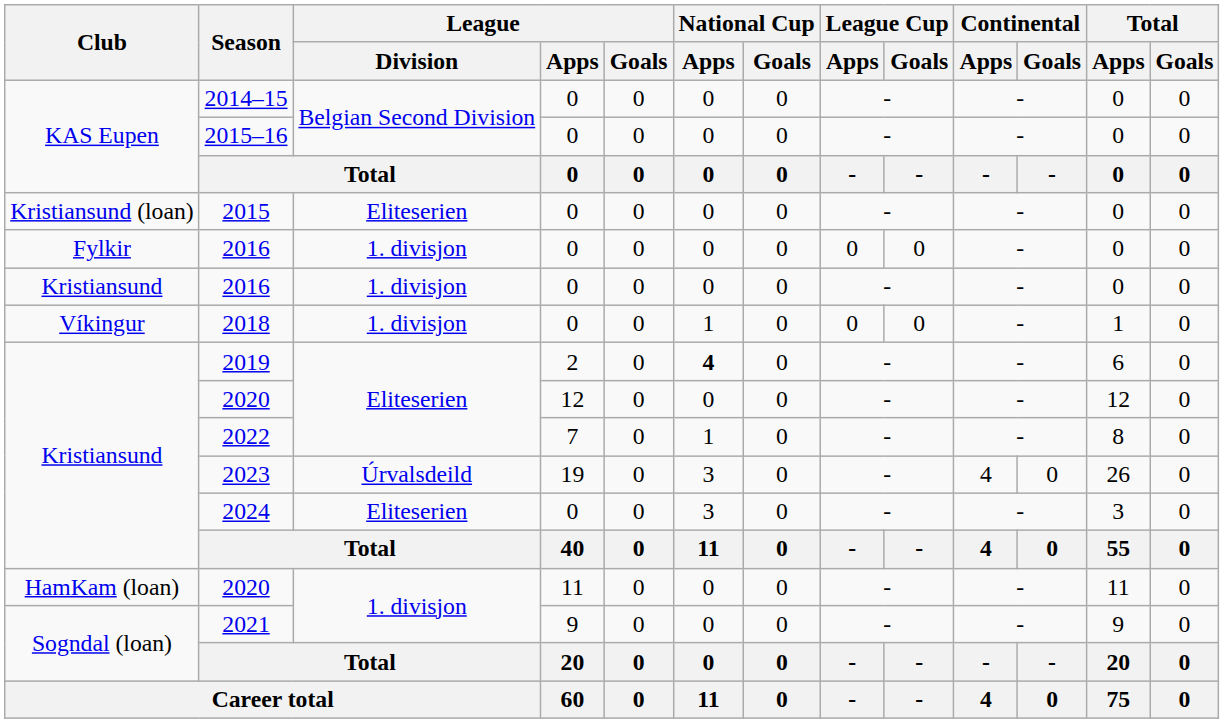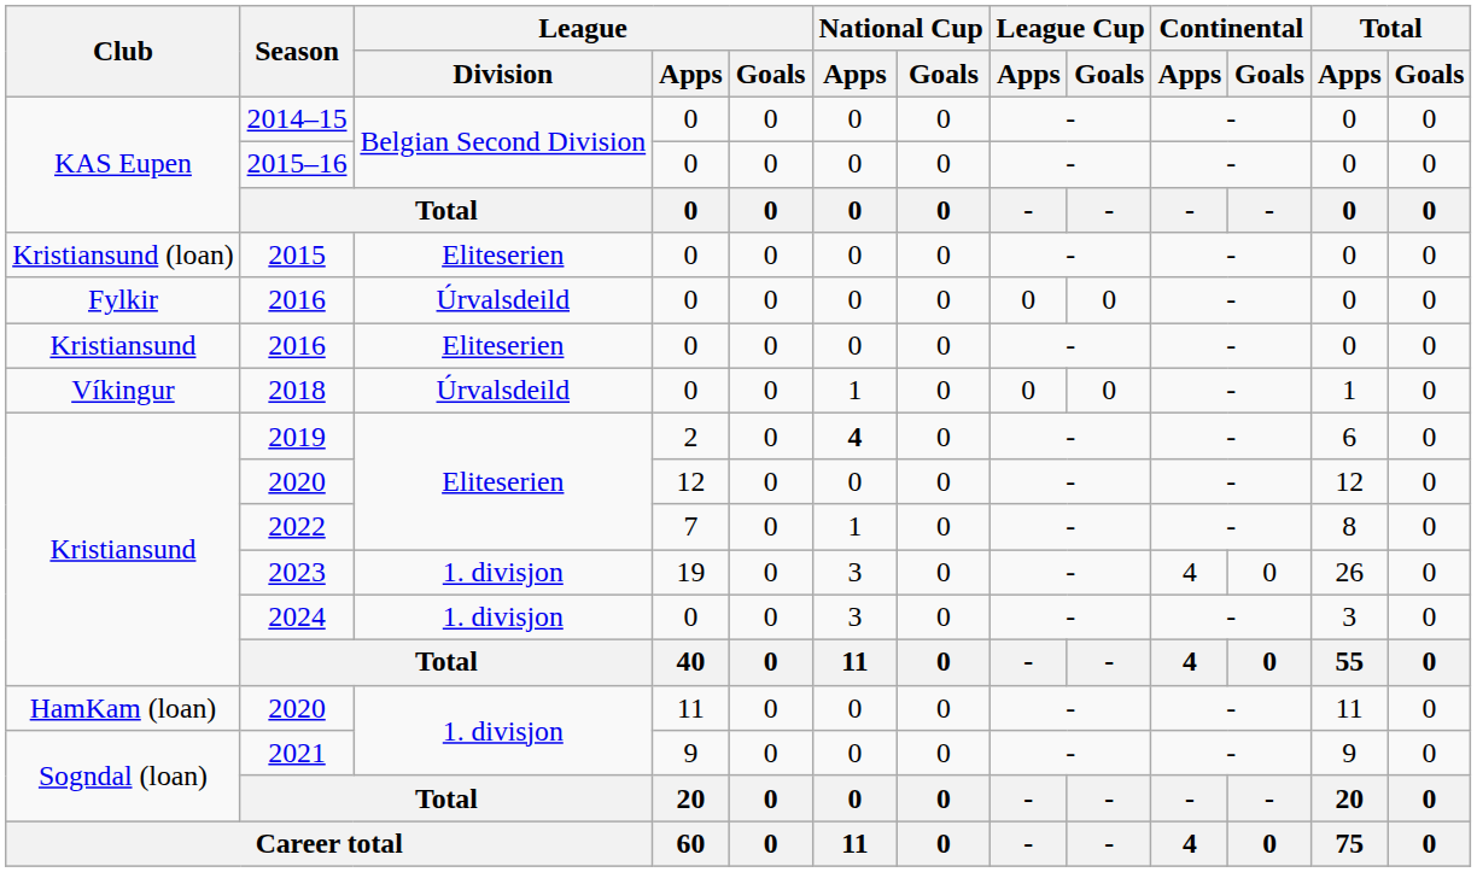 <table class="wikitable" style="text-align: center;">
 <tr>
 <th rowspan="2">Club</th>
 <th rowspan="2">Season</th>
 <th colspan="3">League</th>
 <th colspan="2">National Cup</th>
 <th colspan="2">League Cup</th>
 <th colspan="2">Continental</th>
 <th colspan="2">Total</th>
 </tr>
 <tr>
 <th>Division</th>
 <th>Apps</th>
 <th>Goals</th>
 <th>Apps</th>
 <th>Goals</th>
 <th>Apps</th>
 <th>Goals</th>
 <th>Apps</th>
 <th>Goals</th>
 <th>Apps</th>
 <th>Goals</th>
 </tr>
 <tr>
 <td rowspan="3" valign="center"><a href='#'>KAS Eupen</a></td>
 <td><a href='#'>2014–15</a></td>
 <td rowspan="2" valign="center"><a href='#'>Belgian Second Division</a></td>
 <td>0</td>
 <td>0</td>
 <td>0</td>
 <td>0</td>
 <td colspan="2">-</td>
 <td colspan="2">-</td>
 <td>0</td>
 <td>0</td>
 </tr>
 <tr>
 <td><a href='#'>2015–16</a></td>
 <td>0</td>
 <td>0</td>
 <td>0</td>
 <td>0</td>
 <td colspan="2">-</td>
 <td colspan="2">-</td>
 <td>0</td>
 <td>0</td>
 </tr>
 <tr>
 <th colspan="2">Total</th>
 <th>0</th>
 <th>0</th>
 <th>0</th>
 <th>0</th>
 <th>-</th>
 <th>-</th>
 <th>-</th>
 <th>-</th>
 <th>0</th>
 <th>0</th>
 </tr>
 <tr>
 <td valign="center"><a href='#'>Kristiansund</a> (loan)</td>
 <td><a href='#'>2015</a></td>
 <td rowspan="1" valign="center"><a href='#'>Eliteserien</a></td>
 <td>0</td>
 <td>0</td>
 <td>0</td>
 <td>0</td>
 <td colspan="2">-</td>
 <td colspan="2">-</td>
 <td>0</td>
 <td>0</td>
 </tr>
 <tr>
 <td valign="center"><a href='#'>Fylkir</a></td>
 <td><a href='#'>2016</a></td>
-<td rowspan="1" valign="center"><a href='#'>1. divisjon</a></td>
+<td valign="center"><a href='#'>Úrvalsdeild</a></td>
 <td>0</td>
 <td>0</td>
 <td>0</td>
 <td>0</td>
 <td>0</td>
 <td>0</td>
 <td colspan="2">-</td>
 <td>0</td>
 <td>0</td>
 </tr>
 <tr>
 <td valign="center"><a href='#'>Kristiansund</a></td>
 <td><a href='#'>2016</a></td>
-<td valign="center"><a href='#'>1. divisjon</a></td>
+<td rowspan="1" valign="center"><a href='#'>Eliteserien</a></td>
 <td>0</td>
 <td>0</td>
 <td>0</td>
 <td>0</td>
 <td colspan="2">-</td>
 <td colspan="2">-</td>
 <td>0</td>
 <td>0</td>
 </tr>
 <tr>
 <td valign="center"><a href='#'>Víkingur</a></td>
 <td><a href='#'>2018</a></td>
-<td valign="center"><a href='#'>1. divisjon</a></td>
+<td valign="center"><a href='#'>Úrvalsdeild</a></td>
 <td>0</td>
 <td>0</td>
 <td>1</td>
 <td>0</td>
 <td>0</td>
 <td>0</td>
 <td colspan="2">-</td>
 <td>1</td>
 <td>0</td>
 </tr>
 <tr>
 <td rowspan="6" valign="center"><a href='#'>Kristiansund</a></td>
 <td><a href='#'>2019</a></td>
 <td rowspan="3" valign="center"><a href='#'>Eliteserien</a></td>
 <td>2</td>
 <td>0</td>
 <td><strong>4</strong></td>
 <td>0</td>
 <td colspan="2">-</td>
 <td colspan="2">-</td>
 <td>6</td>
 <td>0</td>
 </tr>
 <tr>
 <td><a href='#'>2020</a></td>
 <td>12</td>
 <td>0</td>
 <td>0</td>
 <td>0</td>
 <td colspan="2">-</td>
 <td colspan="2">-</td>
 <td>12</td>
 <td>0</td>
 </tr>
 <tr>
 <td><a href='#'>2022</a></td>
 <td>7</td>
 <td>0</td>
 <td>1</td>
 <td>0</td>
 <td colspan="2">-</td>
 <td colspan="2">-</td>
 <td>8</td>
 <td>0</td>
 </tr>
 <tr>
 <td><a href='#'>2023</a></td>
-<td valign="center"><a href='#'>Úrvalsdeild</a></td>
+<td rowspan="1" valign="center"><a href='#'>1. divisjon</a></td>
 <td>19</td>
 <td>0</td>
 <td>3</td>
 <td>0</td>
 <td colspan="2">-</td>
 <td>4</td>
 <td>0</td>
 <td>26</td>
 <td>0</td>
 </tr>
 <tr>
 <td><a href='#'>2024</a></td>
-<td rowspan="1" valign="center"><a href='#'>Eliteserien</a></td>
+<td valign="center"><a href='#'>1. divisjon</a></td>
 <td>0</td>
 <td>0</td>
 <td>3</td>
 <td>0</td>
 <td colspan="2">-</td>
 <td colspan="2">-</td>
 <td>3</td>
 <td>0</td>
 </tr>
 <tr>
 <th colspan="2">Total</th>
 <th>40</th>
 <th>0</th>
 <th>11</th>
 <th>0</th>
 <th>-</th>
 <th>-</th>
 <th>4</th>
 <th>0</th>
 <th>55</th>
 <th>0</th>
 </tr>
 <tr>
 <td rowspan="1" valign="center"><a href='#'>HamKam</a> (loan)</td>
 <td><a href='#'>2020</a></td>
 <td rowspan="2" valign="center"><a href='#'>1. divisjon</a></td>
 <td>11</td>
 <td>0</td>
 <td>0</td>
 <td>0</td>
 <td colspan="2">-</td>
 <td colspan="2">-</td>
 <td>11</td>
 <td>0</td>
 </tr>
 <tr>
 <td rowspan="2" valign="center"><a href='#'>Sogndal</a> (loan)</td>
 <td><a href='#'>2021</a></td>
 <td>9</td>
 <td>0</td>
 <td>0</td>
 <td>0</td>
 <td colspan="2">-</td>
 <td colspan="2">-</td>
 <td>9</td>
 <td>0</td>
 </tr>
 <tr>
 <th colspan="2">Total</th>
 <th>20</th>
 <th>0</th>
 <th>0</th>
 <th>0</th>
 <th>-</th>
 <th>-</th>
 <th>-</th>
 <th>-</th>
 <th>20</th>
 <th>0</th>
 </tr>
 <tr>
 <th colspan="3">Career total</th>
 <th>60</th>
 <th>0</th>
 <th>11</th>
 <th>0</th>
 <th>-</th>
 <th>-</th>
 <th>4</th>
 <th>0</th>
 <th>75</th>
 <th>0</th>
 </tr>
 </table>
